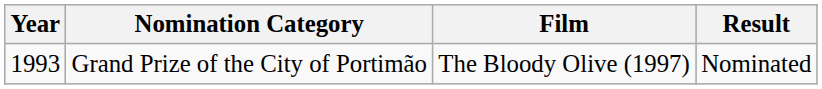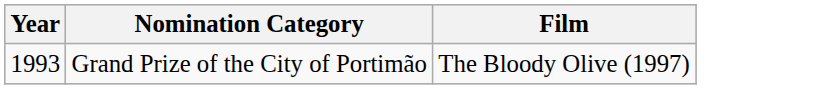 <table class="wikitable">
 <tr>
 <th>Year</th>
 <th>Nomination Category</th>
 <th>Film</th>
-<th>Result</th>
 </tr>
 <tr>
 <td>1993</td>
 <td>Grand Prize of the City of Portimão</td>
 <td>The Bloody Olive (1997)</td>
-<td>Nominated</td>
 </tr>
 </table>
